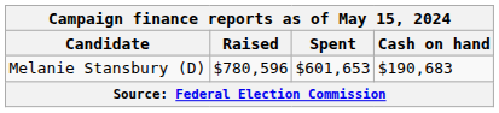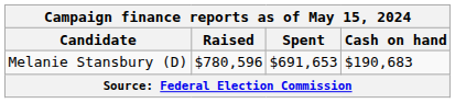 <table class="wikitable sortable">
 <tr>
 <th colspan=4>Campaign finance reports as of May 15, 2024</th>
 </tr>
 <tr style="text-align:center;">
 <th>Candidate</th>
 <th>Raised</th>
 <th>Spent</th>
 <th>Cash on hand</th>
 </tr>
 <tr>
 <td>Melanie Stansbury (D)</td>
 <td>$780,596</td>
-<td>$601,653</td>
+<td>$691,653</td>
 <td>$190,683</td>
 </tr>
 <tr>
 <th colspan="4"><small>Source: <a href='#'>Federal Election Commission</a></small></th>
 </tr>
 </table>
